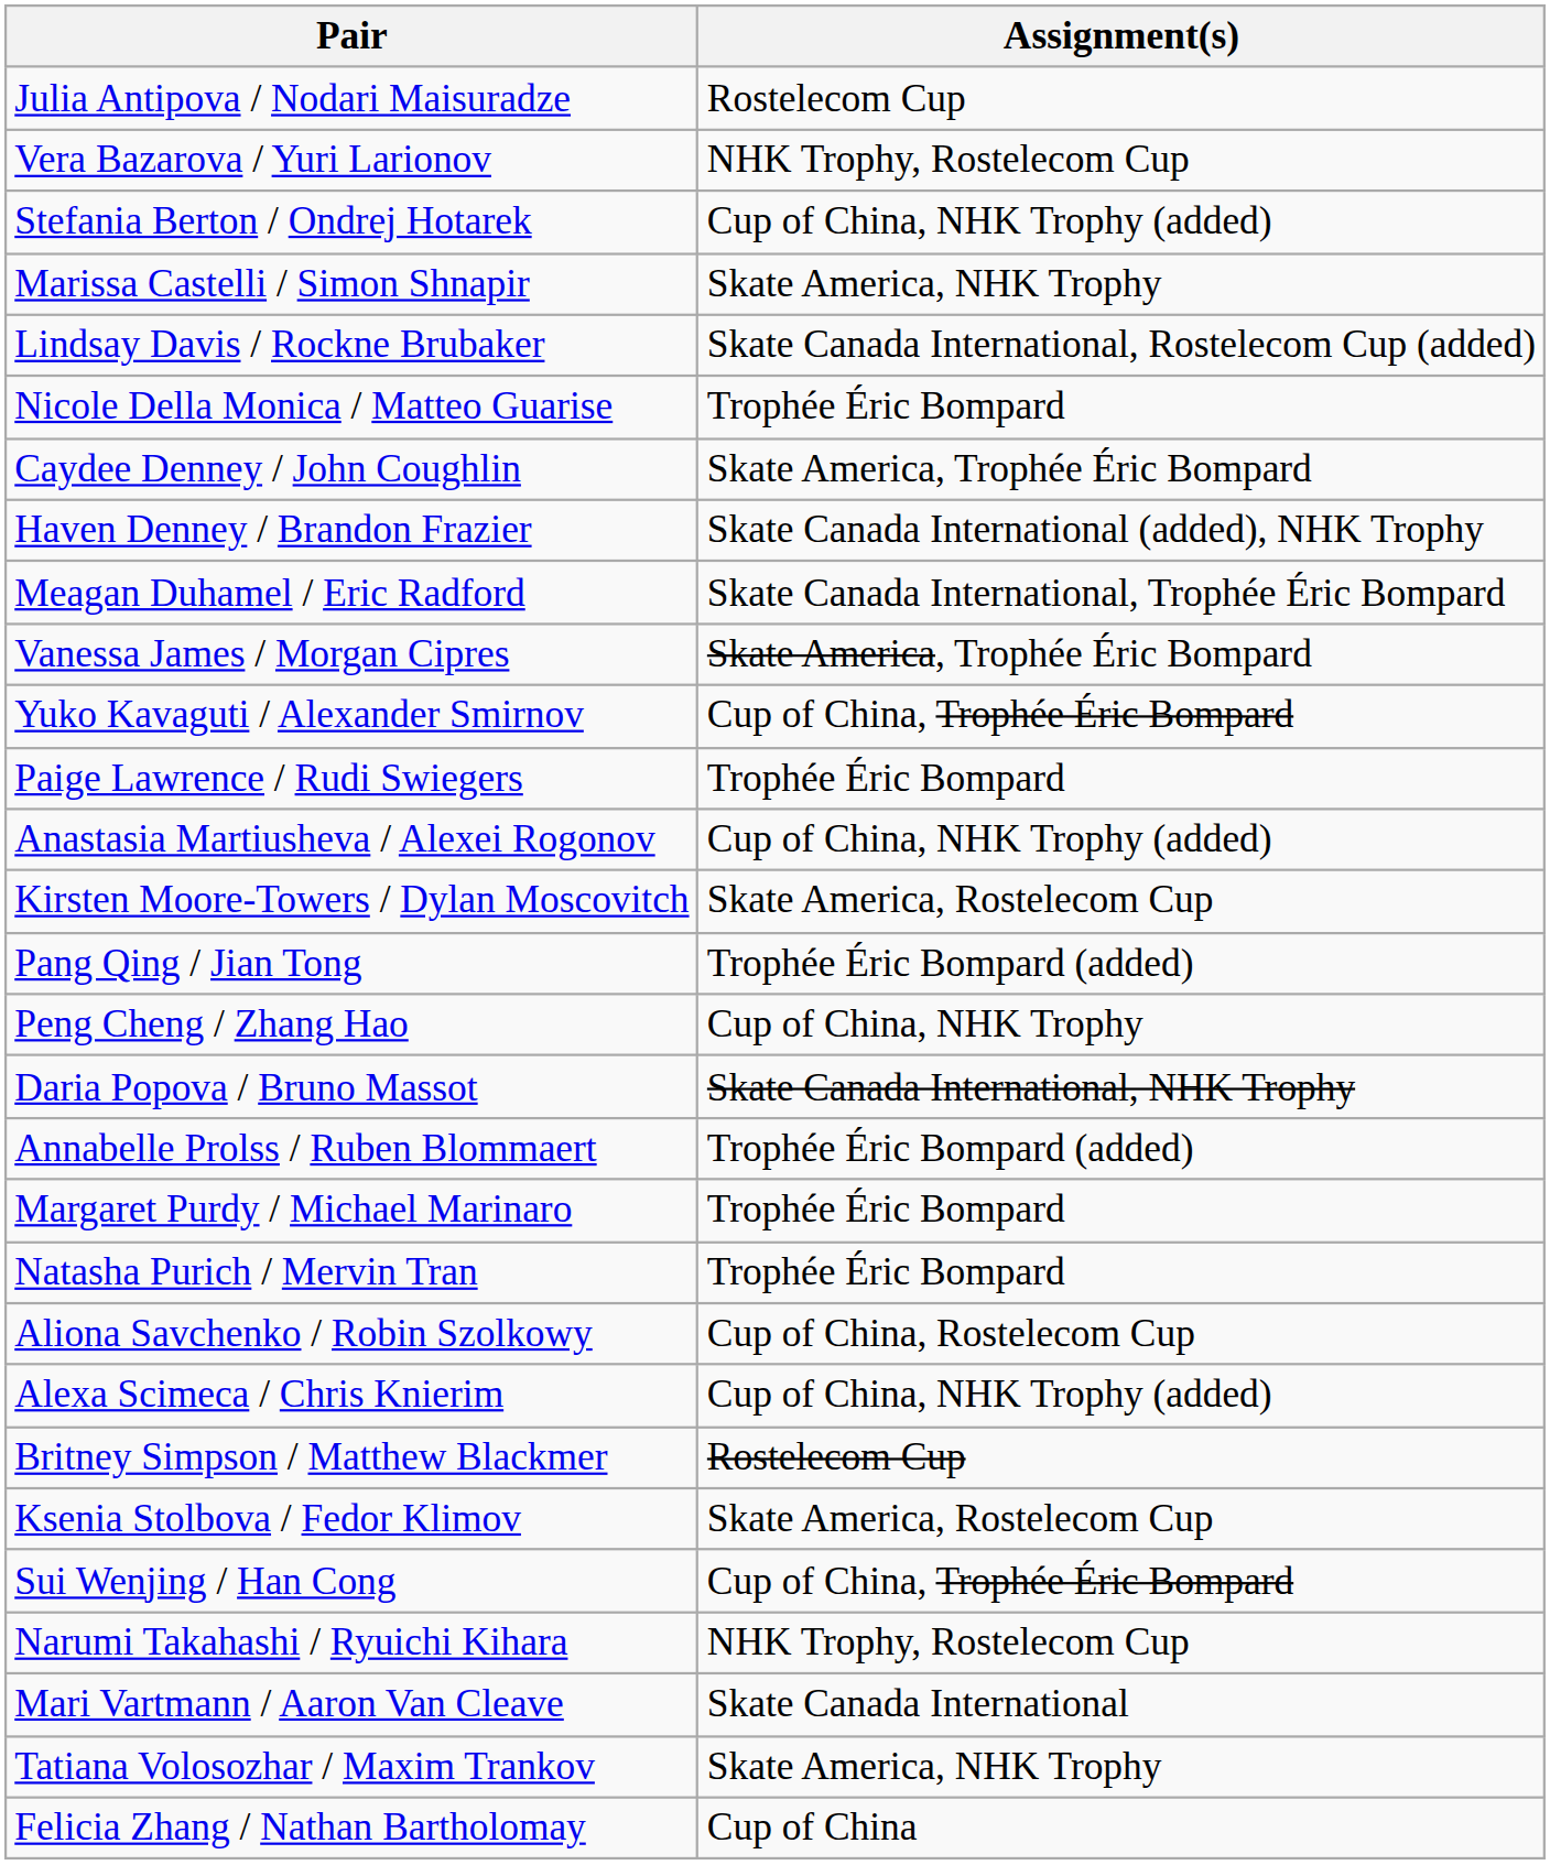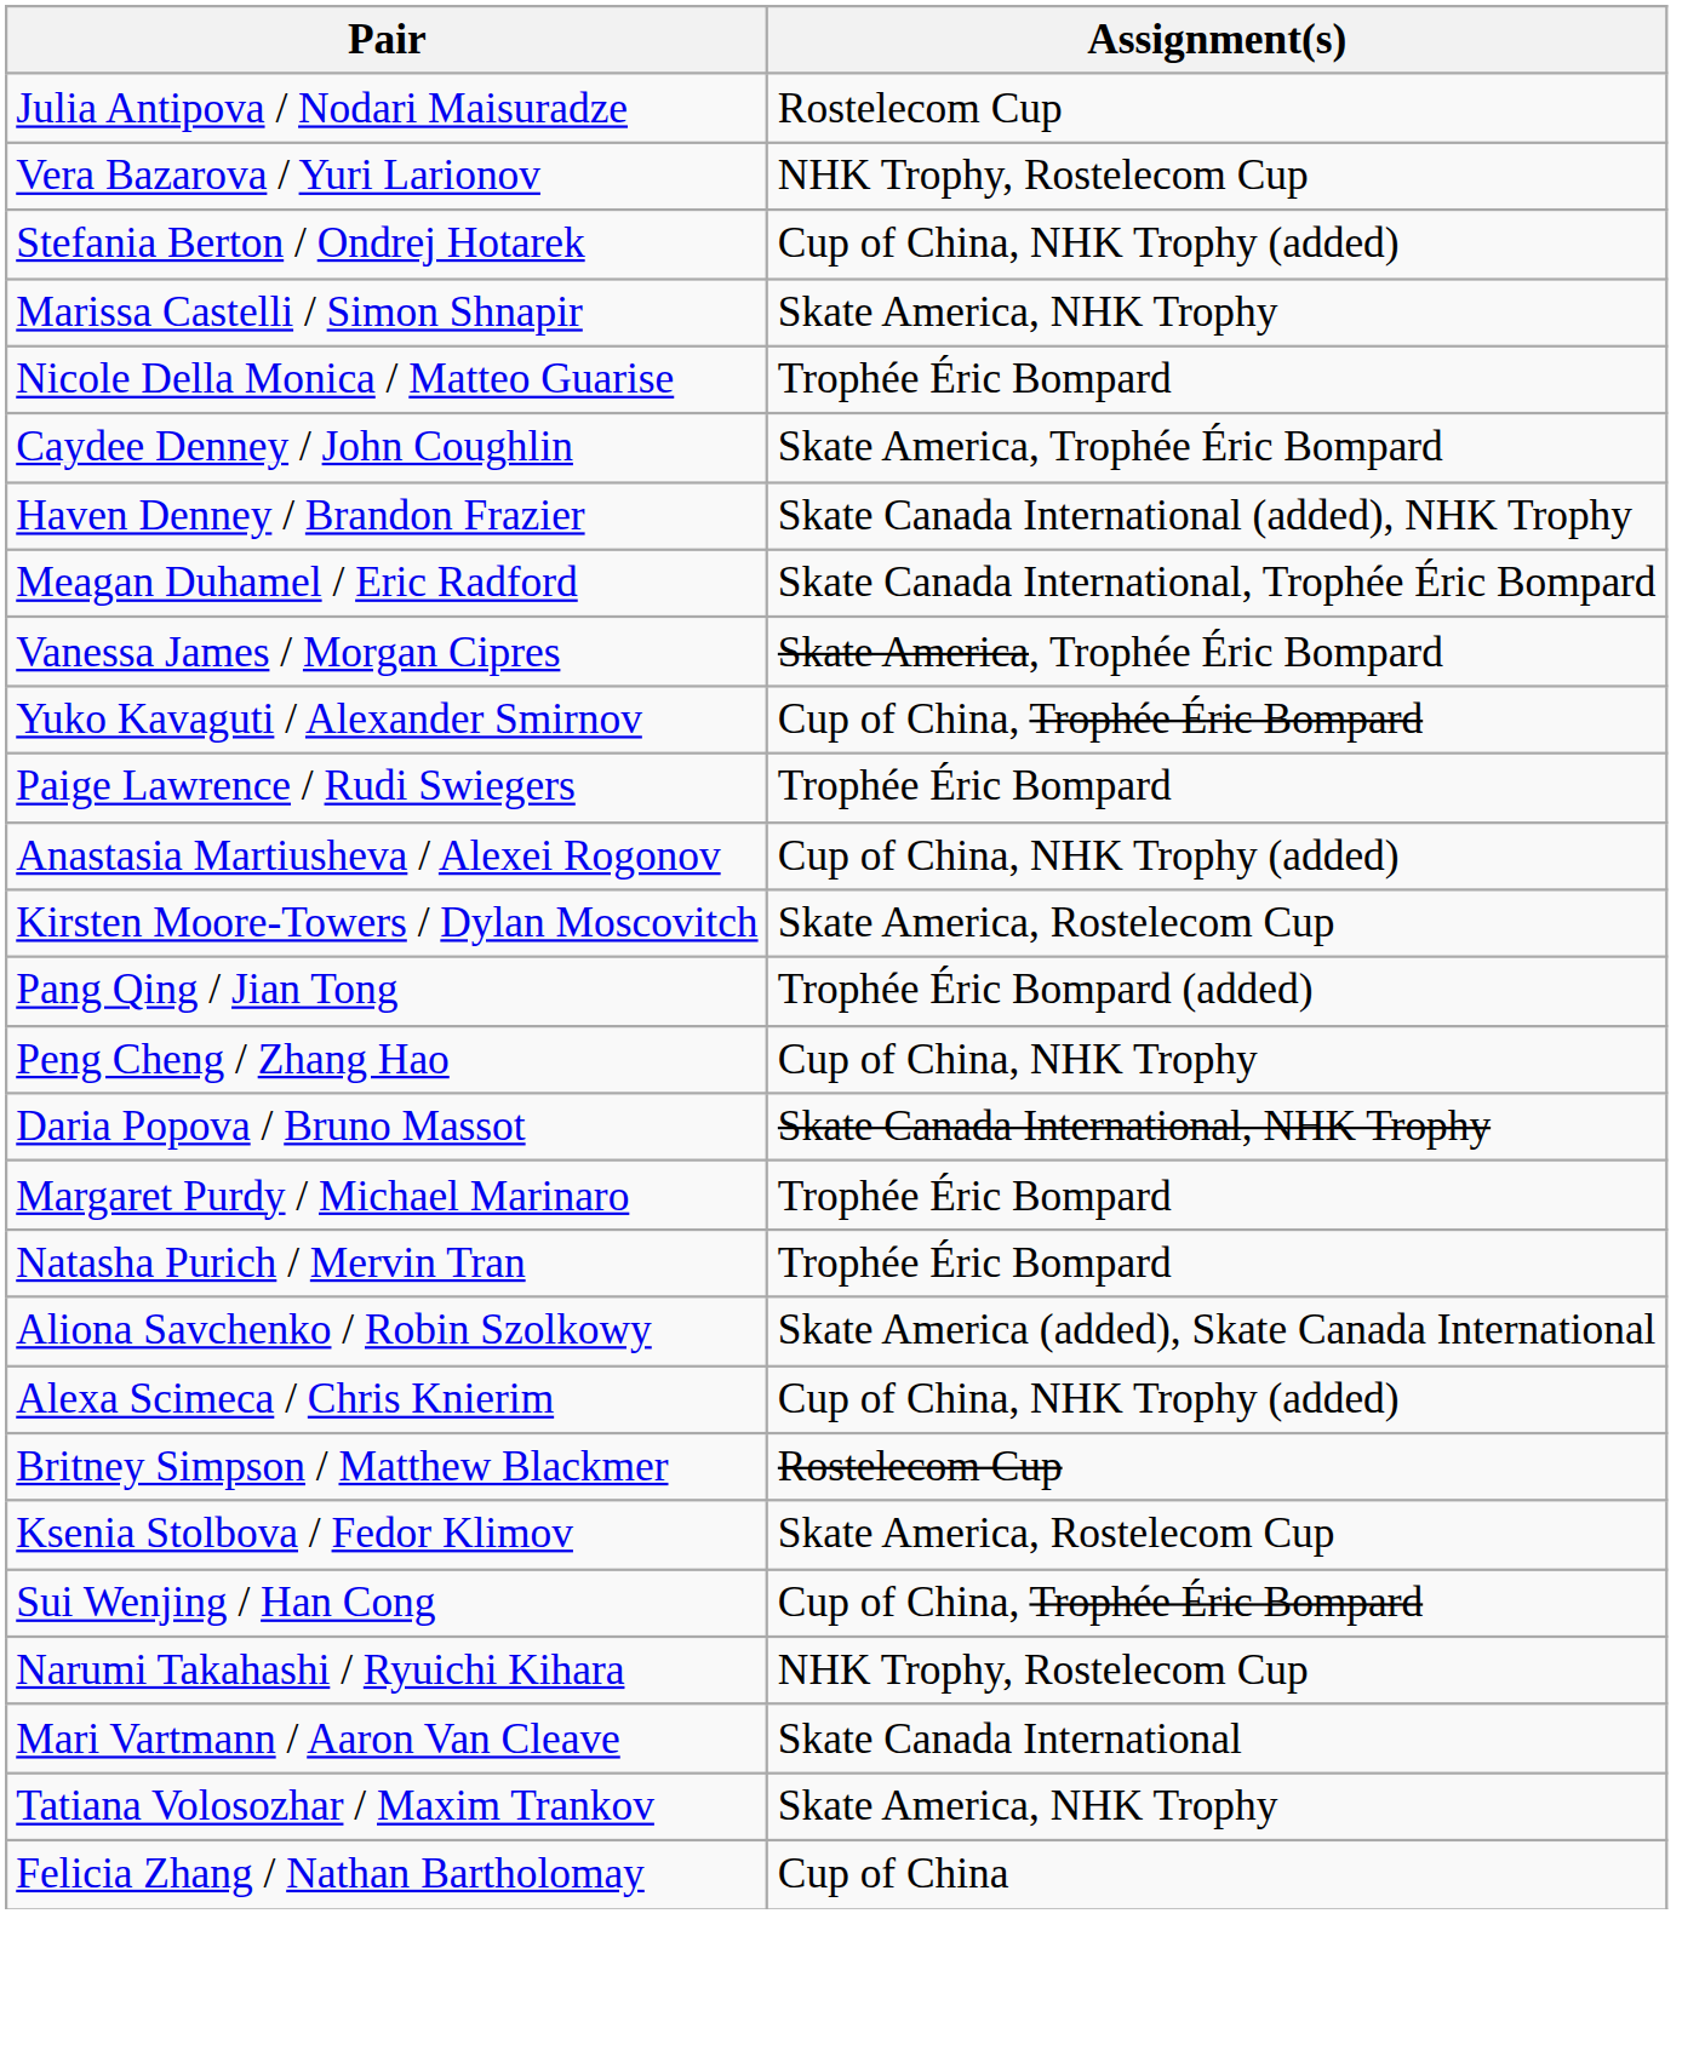 <table class="wikitable">
 <tr>
 <th>Pair</th>
 <th>Assignment(s)</th>
 </tr>
 <tr>
 <td><a href='#'>Julia Antipova</a> / <a href='#'>Nodari Maisuradze</a></td>
 <td>Rostelecom Cup</td>
 </tr>
 <tr>
 <td><a href='#'>Vera Bazarova</a> / <a href='#'>Yuri Larionov</a></td>
 <td>NHK Trophy, Rostelecom Cup</td>
 </tr>
 <tr>
 <td><a href='#'>Stefania Berton</a> / <a href='#'>Ondrej Hotarek</a></td>
 <td>Cup of China, NHK Trophy (added)</td>
 </tr>
 <tr>
 <td><a href='#'>Marissa Castelli</a> / <a href='#'>Simon Shnapir</a></td>
 <td>Skate America, NHK Trophy</td>
-</tr>
-<tr>
-<td><a href='#'>Lindsay Davis</a> / <a href='#'>Rockne Brubaker</a></td>
-<td>Skate Canada International, Rostelecom Cup (added)</td>
 </tr>
 <tr>
 <td><a href='#'>Nicole Della Monica</a> / <a href='#'>Matteo Guarise</a></td>
 <td>Trophée Éric Bompard</td>
 </tr>
 <tr>
 <td><a href='#'>Caydee Denney</a> / <a href='#'>John Coughlin</a></td>
 <td>Skate America, Trophée Éric Bompard</td>
 </tr>
 <tr>
 <td><a href='#'>Haven Denney</a> / <a href='#'>Brandon Frazier</a></td>
 <td>Skate Canada International (added), NHK Trophy</td>
 </tr>
 <tr>
 <td><a href='#'>Meagan Duhamel</a> / <a href='#'>Eric Radford</a></td>
 <td>Skate Canada International, Trophée Éric Bompard</td>
 </tr>
 <tr>
 <td><a href='#'>Vanessa James</a> / <a href='#'>Morgan Cipres</a></td>
 <td><s>Skate America</s>, Trophée Éric Bompard</td>
 </tr>
 <tr>
 <td><a href='#'>Yuko Kavaguti</a> / <a href='#'>Alexander Smirnov</a></td>
 <td>Cup of China, <s>Trophée Éric Bompard</s></td>
 </tr>
 <tr>
 <td><a href='#'>Paige Lawrence</a> / <a href='#'>Rudi Swiegers</a></td>
 <td>Trophée Éric Bompard</td>
 </tr>
 <tr>
 <td><a href='#'>Anastasia Martiusheva</a> / <a href='#'>Alexei Rogonov</a></td>
 <td>Cup of China, NHK Trophy (added)</td>
 </tr>
 <tr>
 <td><a href='#'>Kirsten Moore-Towers</a> / <a href='#'>Dylan Moscovitch</a></td>
 <td>Skate America, Rostelecom Cup</td>
 </tr>
 <tr>
 <td><a href='#'>Pang Qing</a> / <a href='#'>Jian Tong</a></td>
 <td>Trophée Éric Bompard (added)</td>
 </tr>
 <tr>
 <td><a href='#'>Peng Cheng</a> / <a href='#'>Zhang Hao</a></td>
 <td>Cup of China, NHK Trophy</td>
 </tr>
 <tr>
 <td><a href='#'>Daria Popova</a> / <a href='#'>Bruno Massot</a></td>
 <td><s>Skate Canada International, NHK Trophy</s></td>
 </tr>
 <tr>
-<td><a href='#'>Annabelle Prolss</a> / <a href='#'>Ruben Blommaert</a></td>
-<td>Trophée Éric Bompard (added)</td>
-</tr>
-<tr>
 <td><a href='#'>Margaret Purdy</a> / <a href='#'>Michael Marinaro</a></td>
 <td>Trophée Éric Bompard</td>
 </tr>
 <tr>
 <td><a href='#'>Natasha Purich</a> / <a href='#'>Mervin Tran</a></td>
 <td>Trophée Éric Bompard</td>
 </tr>
 <tr>
 <td><a href='#'>Aliona Savchenko</a> / <a href='#'>Robin Szolkowy</a></td>
-<td>Cup of China, Rostelecom Cup</td>
+<td>Skate America (added), Skate Canada International</td>
 </tr>
 <tr>
 <td><a href='#'>Alexa Scimeca</a> / <a href='#'>Chris Knierim</a></td>
 <td>Cup of China, NHK Trophy (added)</td>
 </tr>
 <tr>
 <td><a href='#'>Britney Simpson</a> / <a href='#'>Matthew Blackmer</a></td>
 <td><s>Rostelecom Cup</s></td>
 </tr>
 <tr>
 <td><a href='#'>Ksenia Stolbova</a> / <a href='#'>Fedor Klimov</a></td>
 <td>Skate America, Rostelecom Cup</td>
 </tr>
 <tr>
 <td><a href='#'>Sui Wenjing</a> / <a href='#'>Han Cong</a></td>
 <td>Cup of China, <s>Trophée Éric Bompard</s></td>
 </tr>
 <tr>
 <td><a href='#'>Narumi Takahashi</a> / <a href='#'>Ryuichi Kihara</a></td>
 <td>NHK Trophy, Rostelecom Cup</td>
 </tr>
 <tr>
 <td><a href='#'>Mari Vartmann</a> / <a href='#'>Aaron Van Cleave</a></td>
 <td>Skate Canada International</td>
 </tr>
 <tr>
 <td><a href='#'>Tatiana Volosozhar</a> / <a href='#'>Maxim Trankov</a></td>
 <td>Skate America, NHK Trophy</td>
 </tr>
 <tr>
 <td><a href='#'>Felicia Zhang</a> / <a href='#'>Nathan Bartholomay</a></td>
 <td>Cup of China</td>
 </tr>
 </table>
